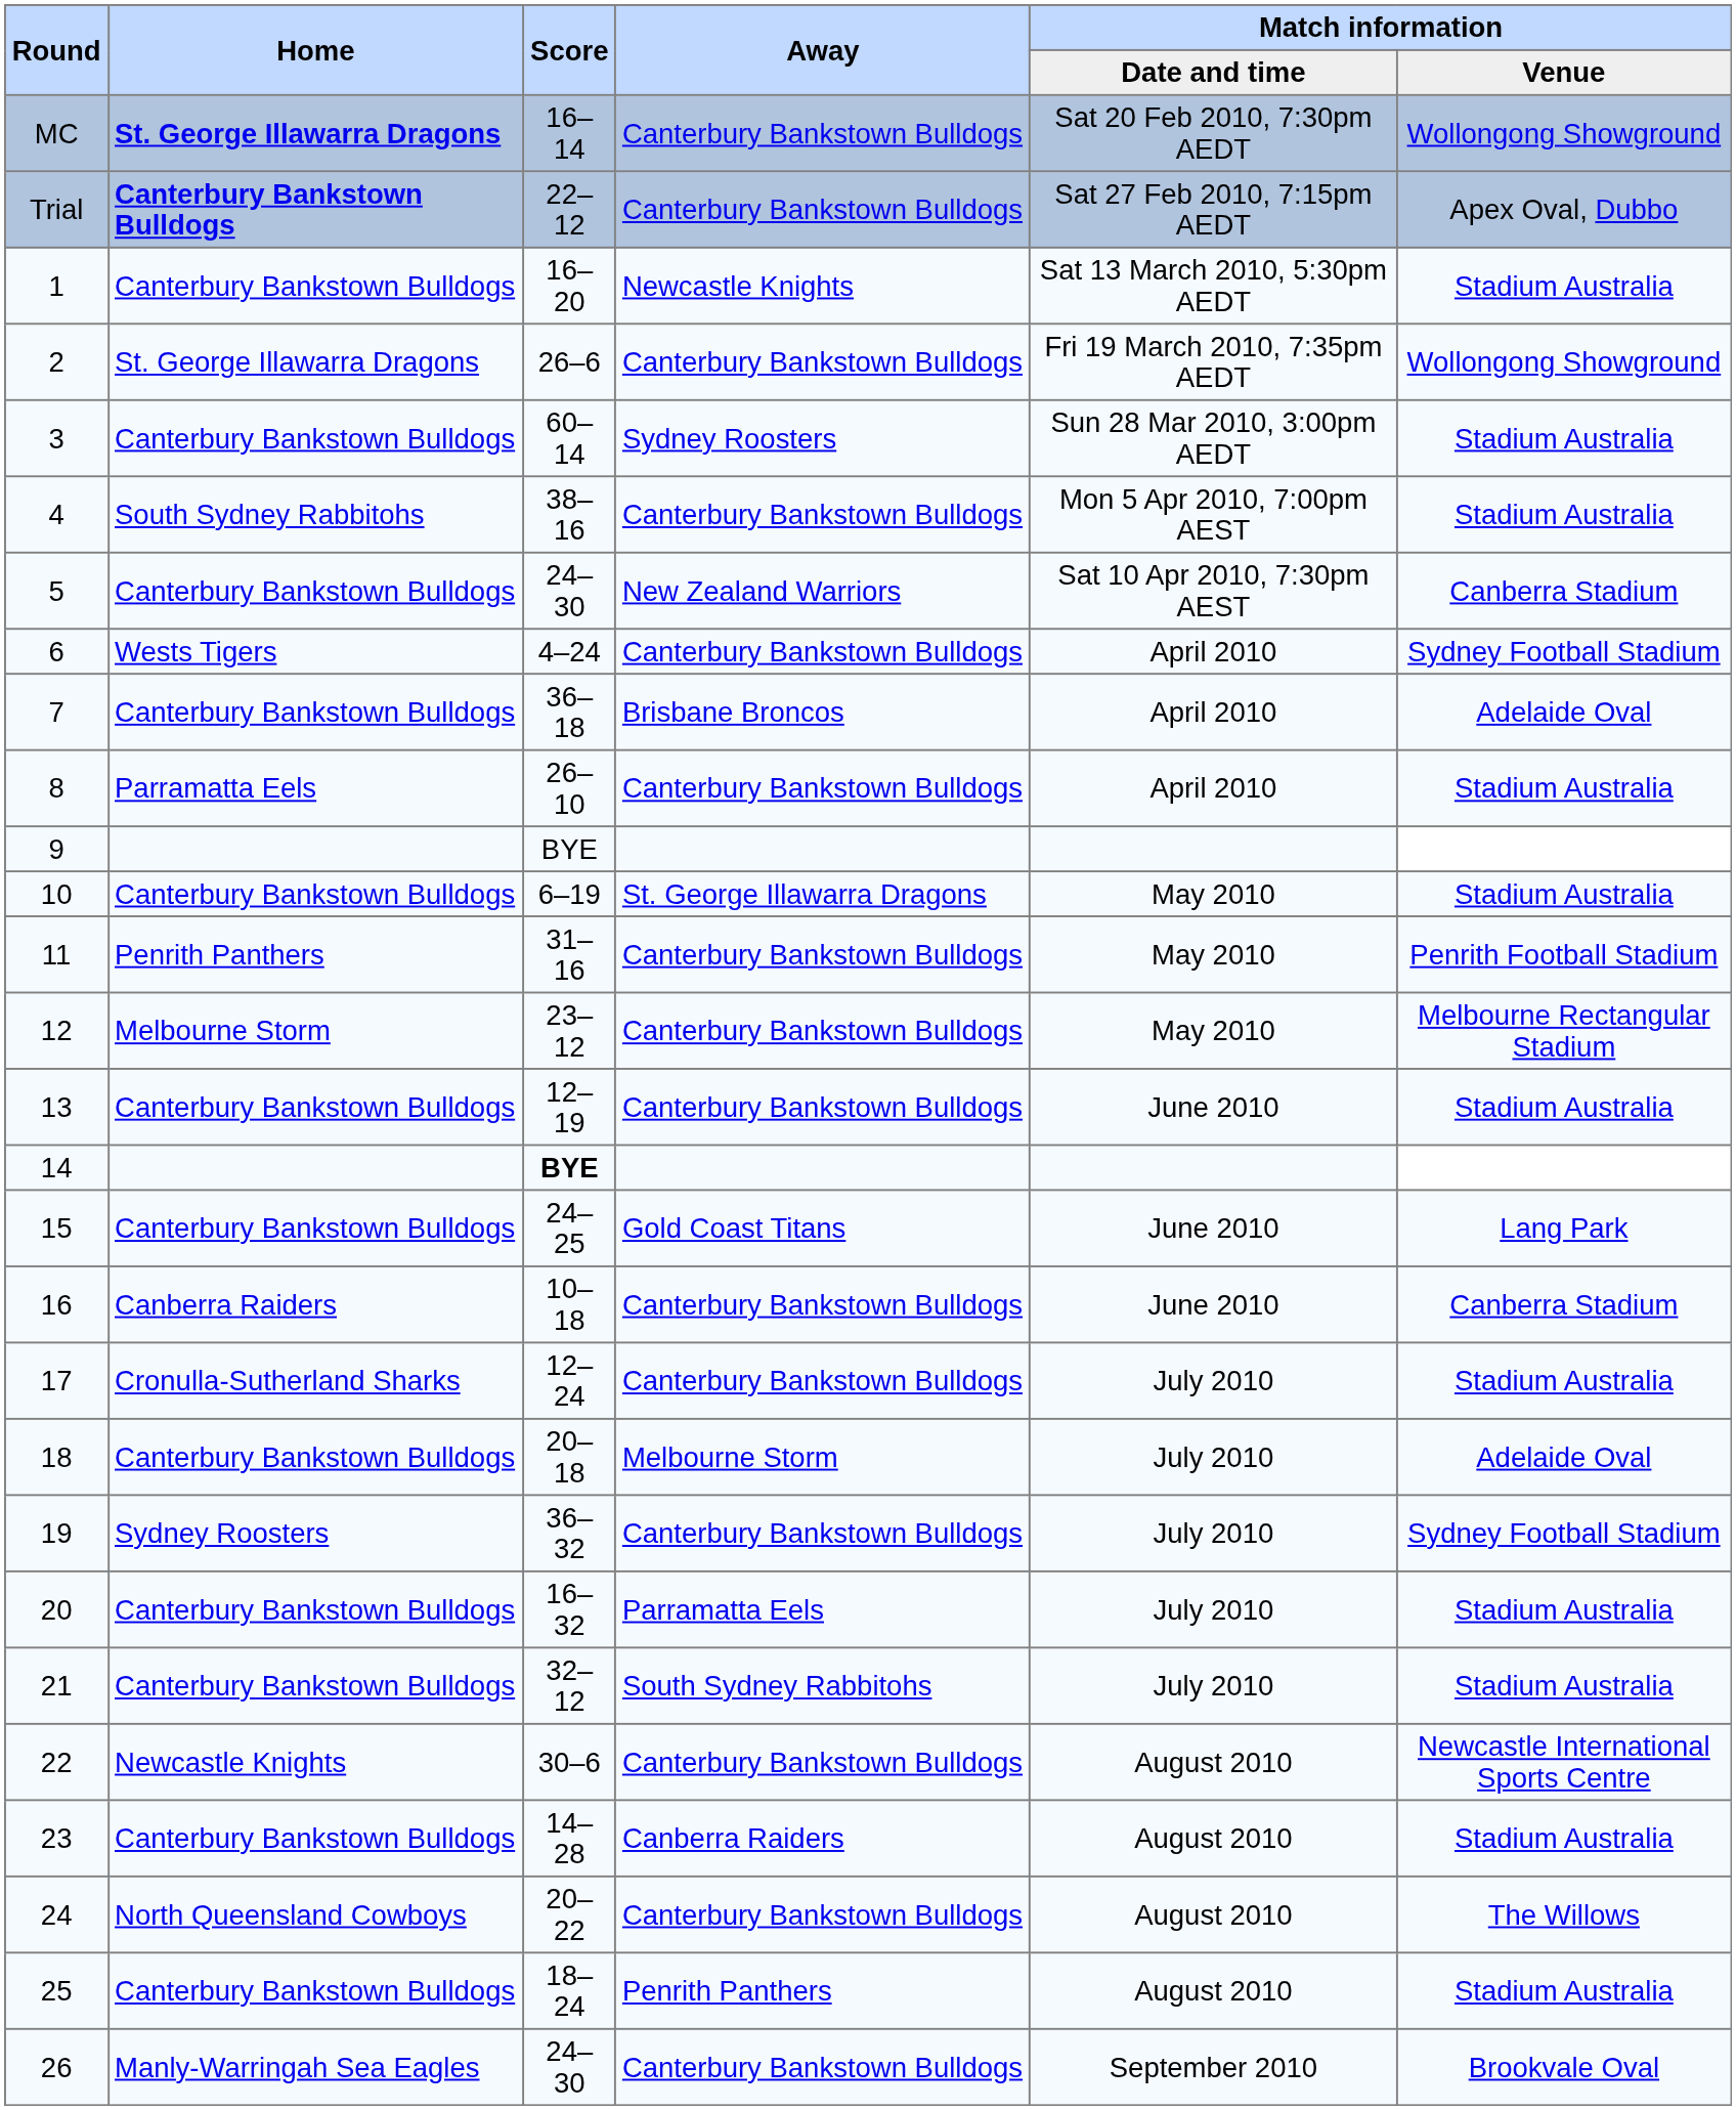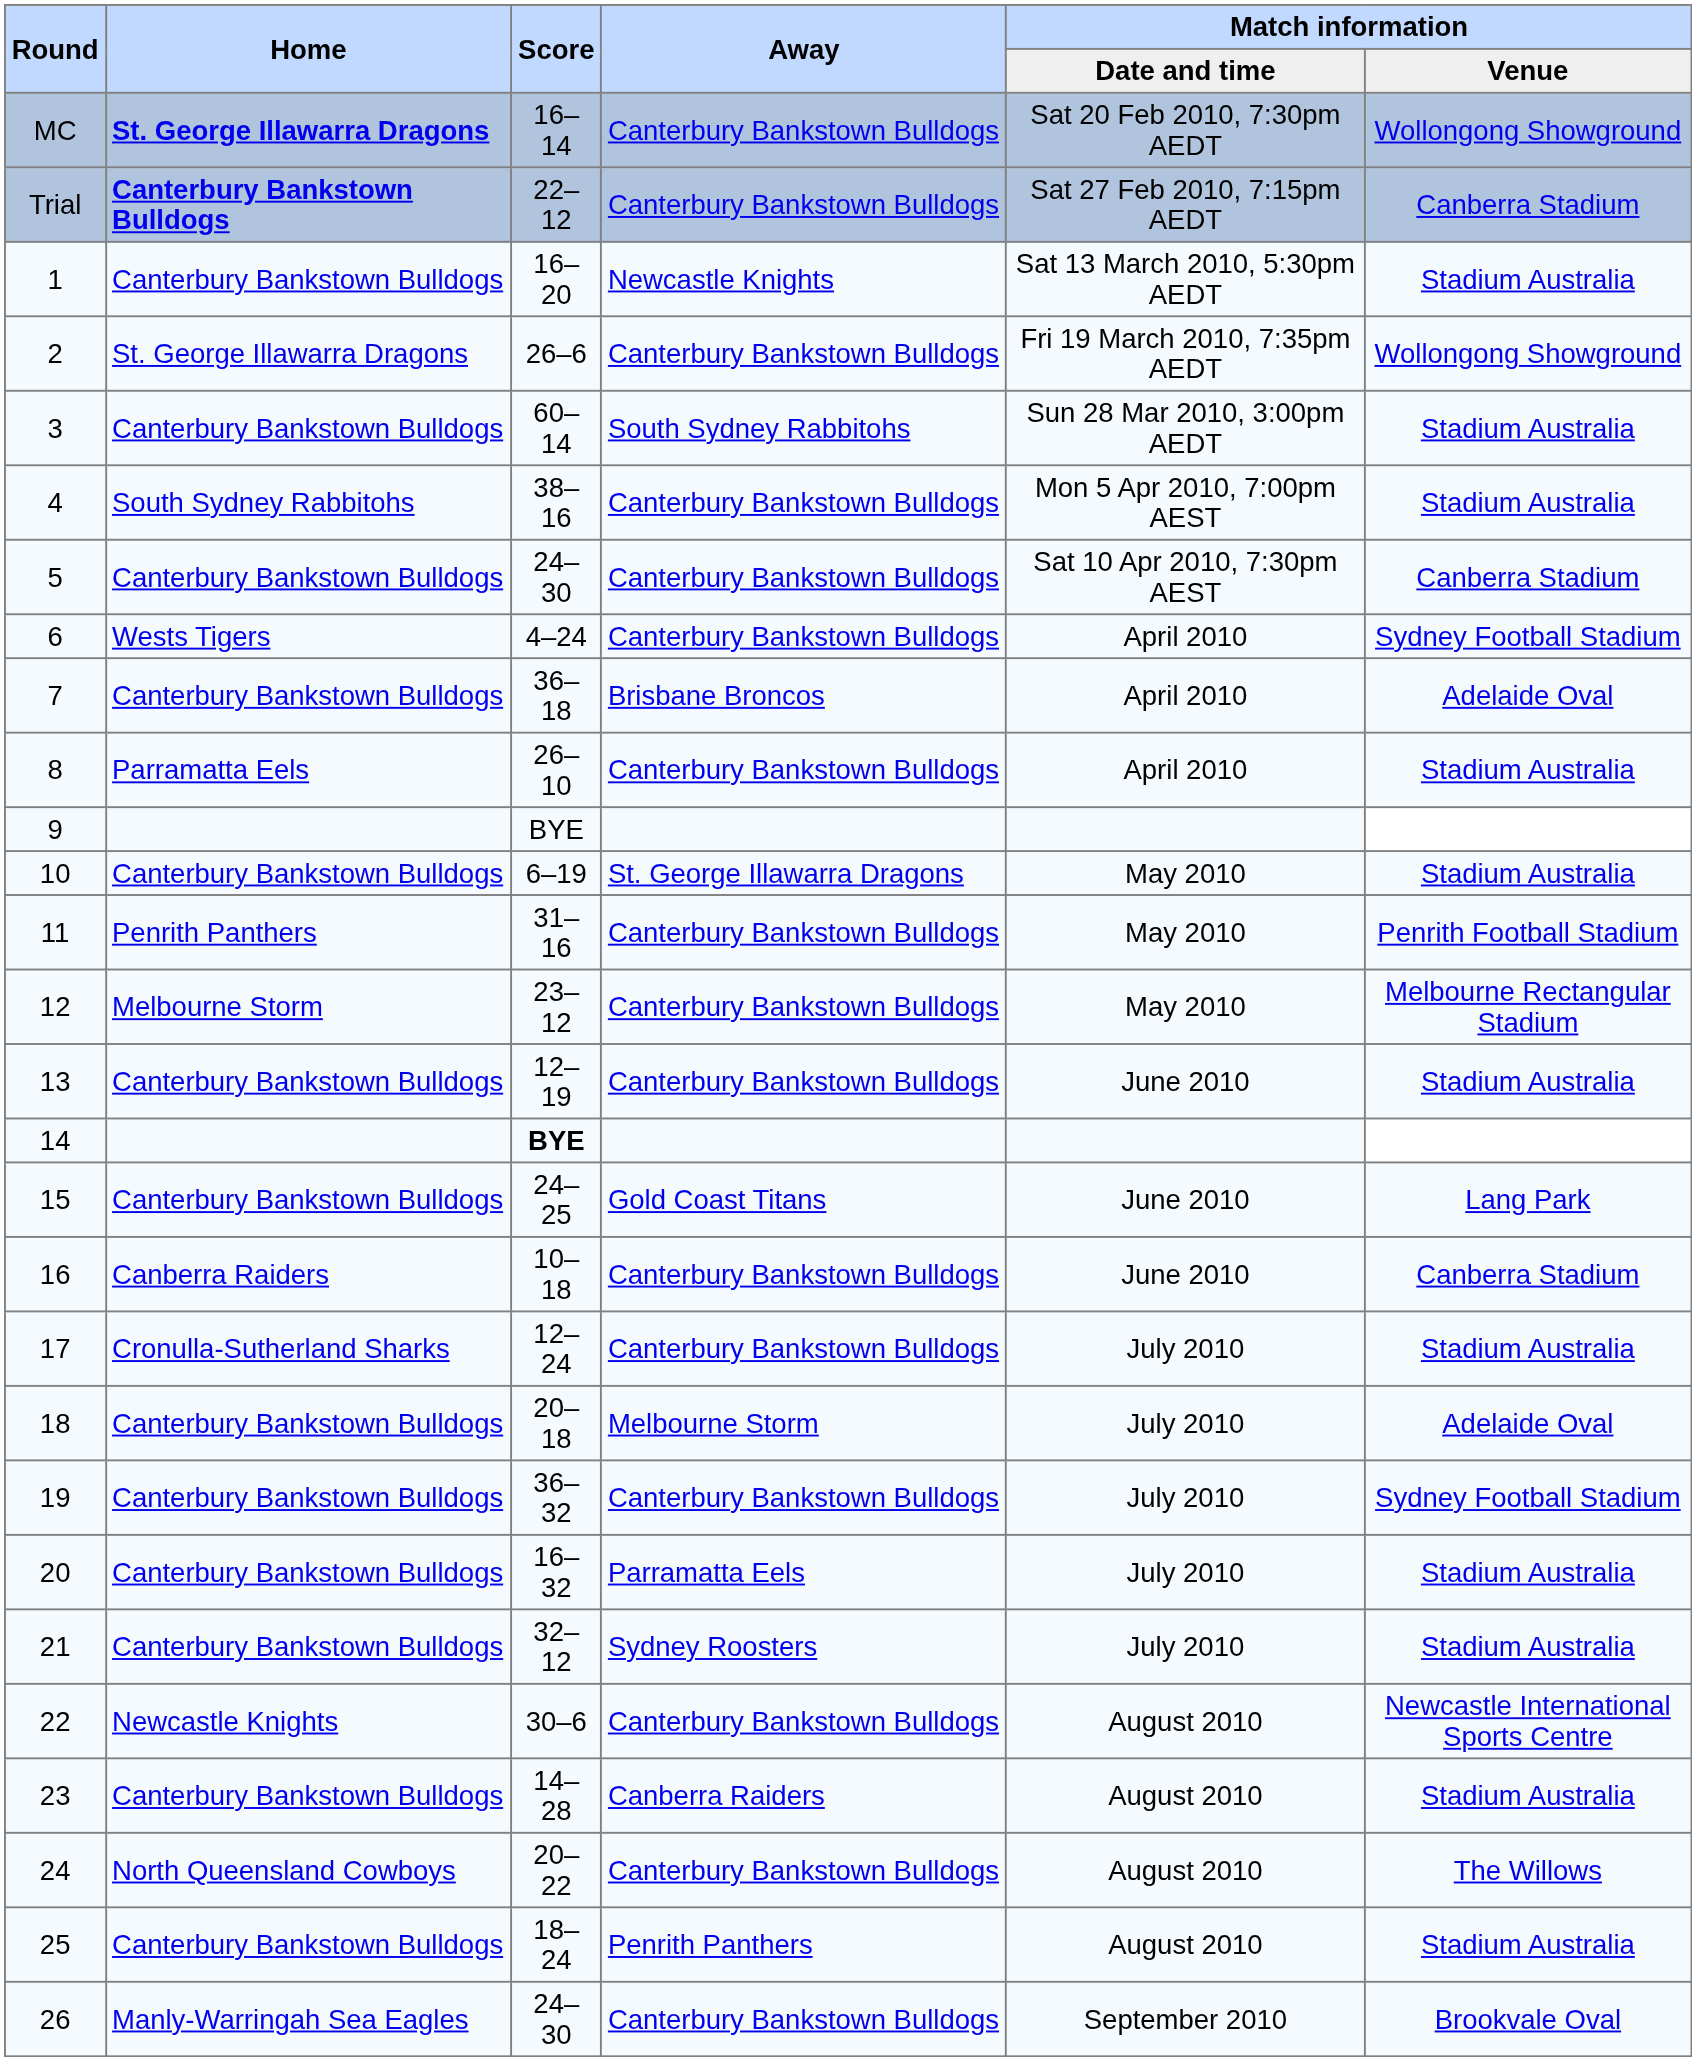 <table border=1 style="border-collapse:collapse; font-size:90%; text-align:center;" cellpadding=3 cellspacing=0 width=100%>
 <tr bgcolor=#C1D8FF>
 <th rowspan=2 width=3%>Round</th>
 <th rowspan=2 width=25%>Home</th>
 <th rowspan=2 width=5%>Score</th>
 <th rowspan=2 width=25%>Away</th>
 <th colspan=6>Match information</th>
 </tr>
 <tr bgcolor=#EFEFEF>
 <th width=22%>Date and time</th>
 <th width=22%>Venue</th>
 </tr>
 <tr bgcolor=#B0C4DE>
 <td>MC</td>
 <td align=left> <strong><a href='#'>St. George Illawarra Dragons</a></strong></td>
 <td>16–14</td>
 <td align=left> <a href='#'>Canterbury Bankstown Bulldogs</a></td>
 <td>Sat 20 Feb 2010, 7:30pm AEDT</td>
 <td><a href='#'>Wollongong Showground</a></td>
 </tr>
 <tr bgcolor=#B0C4DE>
 <td>Trial</td>
 <td align=left> <strong><a href='#'>Canterbury Bankstown Bulldogs</a></strong></td>
 <td>22–12</td>
 <td align=left> <a href='#'>Canterbury Bankstown Bulldogs</a></td>
 <td>Sat 27 Feb 2010, 7:15pm AEDT</td>
-<td>Apex Oval, <a href='#'>Dubbo</a></td>
+<td><a href='#'>Canberra Stadium</a></td>
 </tr>
 <tr bgcolor=#F5FAFF>
 <td>1</td>
 <td align=left> <a href='#'>Canterbury Bankstown Bulldogs</a></td>
 <td>16–20</td>
 <td align=left> <a href='#'>Newcastle Knights</a></td>
 <td>Sat 13 March 2010, 5:30pm AEDT</td>
 <td><a href='#'>Stadium Australia</a></td>
 </tr>
 <tr bgcolor=#F5FAFF>
 <td>2</td>
 <td align=left> <a href='#'>St. George Illawarra Dragons</a></td>
 <td>26–6</td>
 <td align=left> <a href='#'>Canterbury Bankstown Bulldogs</a></td>
 <td>Fri 19 March 2010, 7:35pm AEDT</td>
 <td><a href='#'>Wollongong Showground</a></td>
 </tr>
 <tr bgcolor=#F5FAFF>
 <td>3</td>
 <td align=left> <a href='#'>Canterbury Bankstown Bulldogs</a></td>
 <td>60–14</td>
-<td align=left> <a href='#'>Sydney Roosters</a></td>
+<td align=left> <a href='#'>South Sydney Rabbitohs</a></td>
 <td>Sun 28 Mar 2010, 3:00pm AEDT</td>
 <td><a href='#'>Stadium Australia</a></td>
 </tr>
 <tr bgcolor=#F5FAFF>
 <td>4</td>
 <td align=left> <a href='#'>South Sydney Rabbitohs</a></td>
 <td>38–16</td>
 <td align=left> <a href='#'>Canterbury Bankstown Bulldogs</a></td>
 <td>Mon 5 Apr 2010, 7:00pm AEST</td>
 <td><a href='#'>Stadium Australia</a></td>
 </tr>
 <tr bgcolor=#F5FAFF>
 <td>5</td>
 <td align=left> <a href='#'>Canterbury Bankstown Bulldogs</a></td>
 <td>24–30</td>
-<td align=left> <a href='#'>New Zealand Warriors</a></td>
+<td align=left> <a href='#'>Canterbury Bankstown Bulldogs</a></td>
 <td>Sat 10 Apr 2010, 7:30pm AEST</td>
 <td><a href='#'>Canberra Stadium</a></td>
 </tr>
 <tr bgcolor=#F5FAFF>
 <td>6</td>
 <td align=left> <a href='#'>Wests Tigers</a></td>
 <td>4–24</td>
 <td align=left> <a href='#'>Canterbury Bankstown Bulldogs</a></td>
 <td>April 2010</td>
 <td><a href='#'>Sydney Football Stadium</a></td>
 </tr>
 <tr bgcolor=#F5FAFF>
 <td>7</td>
 <td align=left> <a href='#'>Canterbury Bankstown Bulldogs</a></td>
 <td>36–18</td>
 <td align=left> <a href='#'>Brisbane Broncos</a></td>
 <td>April 2010</td>
 <td><a href='#'>Adelaide Oval</a></td>
 </tr>
 <tr bgcolor=#F5FAFF>
 <td>8</td>
 <td align=left> <a href='#'>Parramatta Eels</a></td>
 <td>26–10</td>
 <td align=left> <a href='#'>Canterbury Bankstown Bulldogs</a></td>
 <td>April 2010</td>
 <td><a href='#'>Stadium Australia</a></td>
 </tr>
 <tr bgcolor=#F5FAFF>
 <td>9</td>
 <td align=left></td>
 <td>BYE</td>
 <td align=left></td>
 <td></td>
 </tr>
 <tr bgcolor=#F5FAFF>
 <td>10</td>
 <td align=left> <a href='#'>Canterbury Bankstown Bulldogs</a></td>
 <td>6–19</td>
 <td align=left> <a href='#'>St. George Illawarra Dragons</a></td>
 <td>May 2010</td>
 <td><a href='#'>Stadium Australia</a></td>
 </tr>
 <tr bgcolor=#F5FAFF>
 <td>11</td>
 <td align=left> <a href='#'>Penrith Panthers</a></td>
 <td>31–16</td>
 <td align=left> <a href='#'>Canterbury Bankstown Bulldogs</a></td>
 <td>May 2010</td>
 <td><a href='#'>Penrith Football Stadium</a></td>
 </tr>
 <tr bgcolor=#F5FAFF>
 <td>12</td>
 <td align=left> <a href='#'>Melbourne Storm</a></td>
 <td>23–12</td>
 <td align=left> <a href='#'>Canterbury Bankstown Bulldogs</a></td>
 <td>May 2010</td>
 <td><a href='#'>Melbourne Rectangular Stadium</a></td>
 </tr>
 <tr bgcolor=#F5FAFF>
 <td>13</td>
 <td align=left> <a href='#'>Canterbury Bankstown Bulldogs</a></td>
 <td>12–19</td>
 <td align=left> <a href='#'>Canterbury Bankstown Bulldogs</a></td>
 <td>June 2010</td>
 <td><a href='#'>Stadium Australia</a></td>
 </tr>
 <tr bgcolor=#F5FAFF>
 <td>14</td>
 <td align=left></td>
 <td><strong>BYE</strong></td>
 <td align=left></td>
 <td></td>
 </tr>
 <tr bgcolor=#F5FAFF>
 <td>15</td>
 <td align=left> <a href='#'>Canterbury Bankstown Bulldogs</a></td>
 <td>24–25</td>
 <td align=left> <a href='#'>Gold Coast Titans</a></td>
 <td>June 2010</td>
 <td><a href='#'>Lang Park</a></td>
 </tr>
 <tr bgcolor=#F5FAFF>
 <td>16</td>
 <td align=left> <a href='#'>Canberra Raiders</a></td>
 <td>10–18</td>
 <td align=left> <a href='#'>Canterbury Bankstown Bulldogs</a></td>
 <td>June 2010</td>
 <td><a href='#'>Canberra Stadium</a></td>
 </tr>
 <tr bgcolor=#F5FAFF>
 <td>17</td>
 <td align=left> <a href='#'>Cronulla-Sutherland Sharks</a></td>
 <td>12–24</td>
 <td align=left> <a href='#'>Canterbury Bankstown Bulldogs</a></td>
 <td>July 2010</td>
 <td><a href='#'>Stadium Australia</a></td>
 </tr>
 <tr bgcolor=#F5FAFF>
 <td>18</td>
 <td align=left> <a href='#'>Canterbury Bankstown Bulldogs</a></td>
 <td>20–18</td>
 <td align=left> <a href='#'>Melbourne Storm</a></td>
 <td>July 2010</td>
 <td><a href='#'>Adelaide Oval</a></td>
 </tr>
 <tr bgcolor=#F5FAFF>
 <td>19</td>
-<td align=left> <a href='#'>Sydney Roosters</a></td>
+<td align=left> <a href='#'>Canterbury Bankstown Bulldogs</a></td>
 <td>36–32</td>
 <td align=left> <a href='#'>Canterbury Bankstown Bulldogs</a></td>
 <td>July 2010</td>
 <td><a href='#'>Sydney Football Stadium</a></td>
 </tr>
 <tr bgcolor=#F5FAFF>
 <td>20</td>
 <td align=left> <a href='#'>Canterbury Bankstown Bulldogs</a></td>
 <td>16–32</td>
 <td align=left> <a href='#'>Parramatta Eels</a></td>
 <td>July 2010</td>
 <td><a href='#'>Stadium Australia</a></td>
 </tr>
 <tr bgcolor=#F5FAFF>
 <td>21</td>
 <td align=left> <a href='#'>Canterbury Bankstown Bulldogs</a></td>
 <td>32–12</td>
-<td align=left> <a href='#'>South Sydney Rabbitohs</a></td>
+<td align=left> <a href='#'>Sydney Roosters</a></td>
 <td>July 2010</td>
 <td><a href='#'>Stadium Australia</a></td>
 </tr>
 <tr bgcolor=#F5FAFF>
 <td>22</td>
 <td align=left> <a href='#'>Newcastle Knights</a></td>
 <td>30–6</td>
 <td align=left> <a href='#'>Canterbury Bankstown Bulldogs</a></td>
 <td>August 2010</td>
 <td><a href='#'>Newcastle International Sports Centre</a></td>
 </tr>
 <tr bgcolor=#F5FAFF>
 <td>23</td>
 <td align=left> <a href='#'>Canterbury Bankstown Bulldogs</a></td>
 <td>14–28</td>
 <td align=left> <a href='#'>Canberra Raiders</a></td>
 <td>August 2010</td>
 <td><a href='#'>Stadium Australia</a></td>
 </tr>
 <tr bgcolor=#F5FAFF>
 <td>24</td>
 <td align=left> <a href='#'>North Queensland Cowboys</a></td>
 <td>20–22</td>
 <td align=left> <a href='#'>Canterbury Bankstown Bulldogs</a></td>
 <td>August 2010</td>
 <td><a href='#'>The Willows</a></td>
 </tr>
 <tr bgcolor=#F5FAFF>
 <td>25</td>
 <td align=left> <a href='#'>Canterbury Bankstown Bulldogs</a></td>
 <td>18–24</td>
 <td align=left> <a href='#'>Penrith Panthers</a></td>
 <td>August 2010</td>
 <td><a href='#'>Stadium Australia</a></td>
 </tr>
 <tr bgcolor=#F5FAFF>
 <td>26</td>
 <td align=left> <a href='#'>Manly-Warringah Sea Eagles</a></td>
 <td>24–30</td>
 <td align=left> <a href='#'>Canterbury Bankstown Bulldogs</a></td>
 <td>September 2010</td>
 <td><a href='#'>Brookvale Oval</a></td>
 </tr>
 </table>
